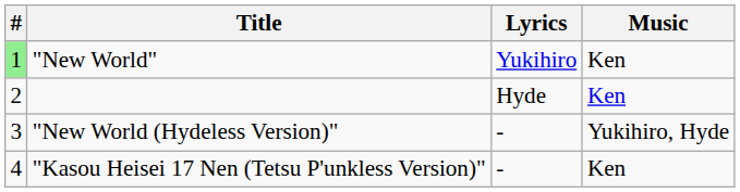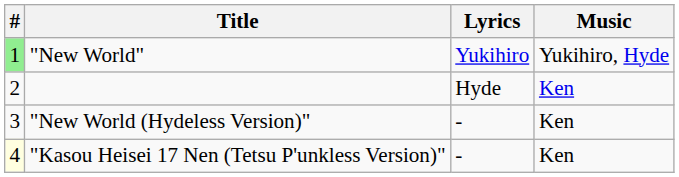 <table class="wikitable">
 <tr>
 <th>#</th>
 <th>Title</th>
 <th>Lyrics</th>
 <th>Music</th>
 </tr>
 <tr>
 <td style="background: lightgreen;">1</td>
 <td>"New World"</td>
 <td><a href='#'>Yukihiro</a></td>
-<td>Ken</td>
+<td>Yukihiro, <a href='#'>Hyde</a></td>
 </tr>
 <tr>
 <td>2</td>
 <td></td>
 <td>Hyde</td>
 <td><a href='#'>Ken</a></td>
 </tr>
 <tr>
 <td>3</td>
 <td>"New World (Hydeless Version)"</td>
 <td>‐</td>
-<td>Yukihiro, Hyde</td>
+<td>Ken</td>
 </tr>
 <tr>
-<td>4</td>
+<td style="background: lightyellow;">4</td>
 <td>"Kasou Heisei 17 Nen (Tetsu P'unkless Version)"</td>
 <td>‐</td>
 <td>Ken</td>
 </tr>
 </table>
